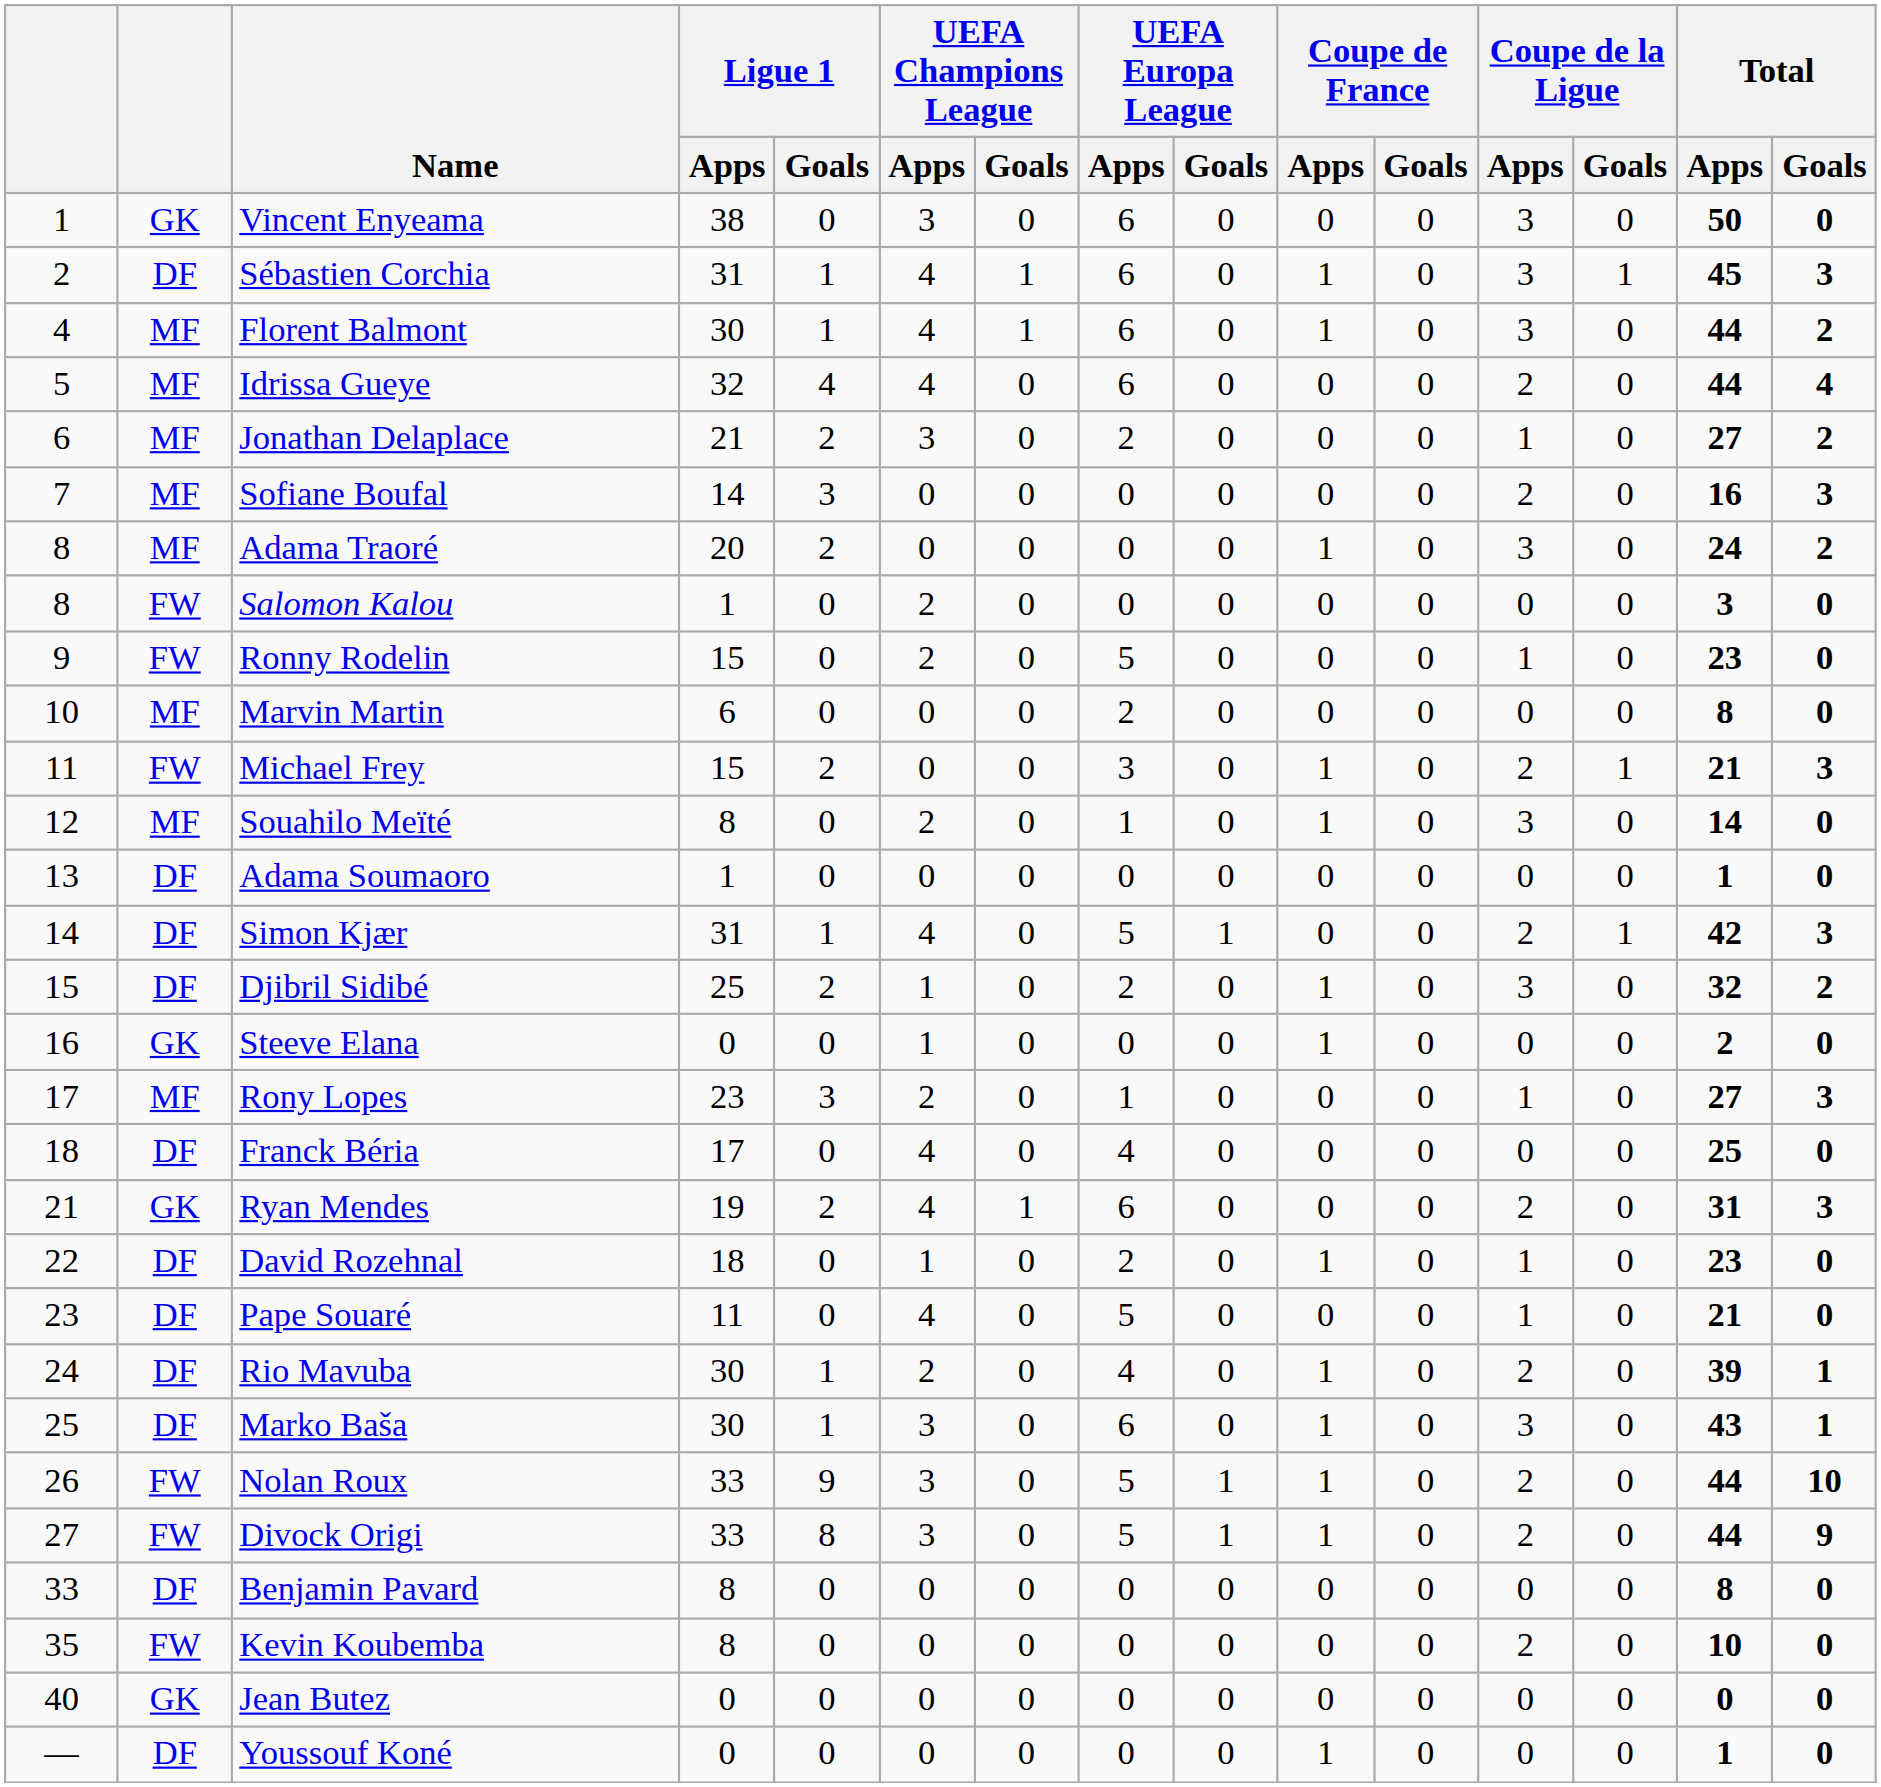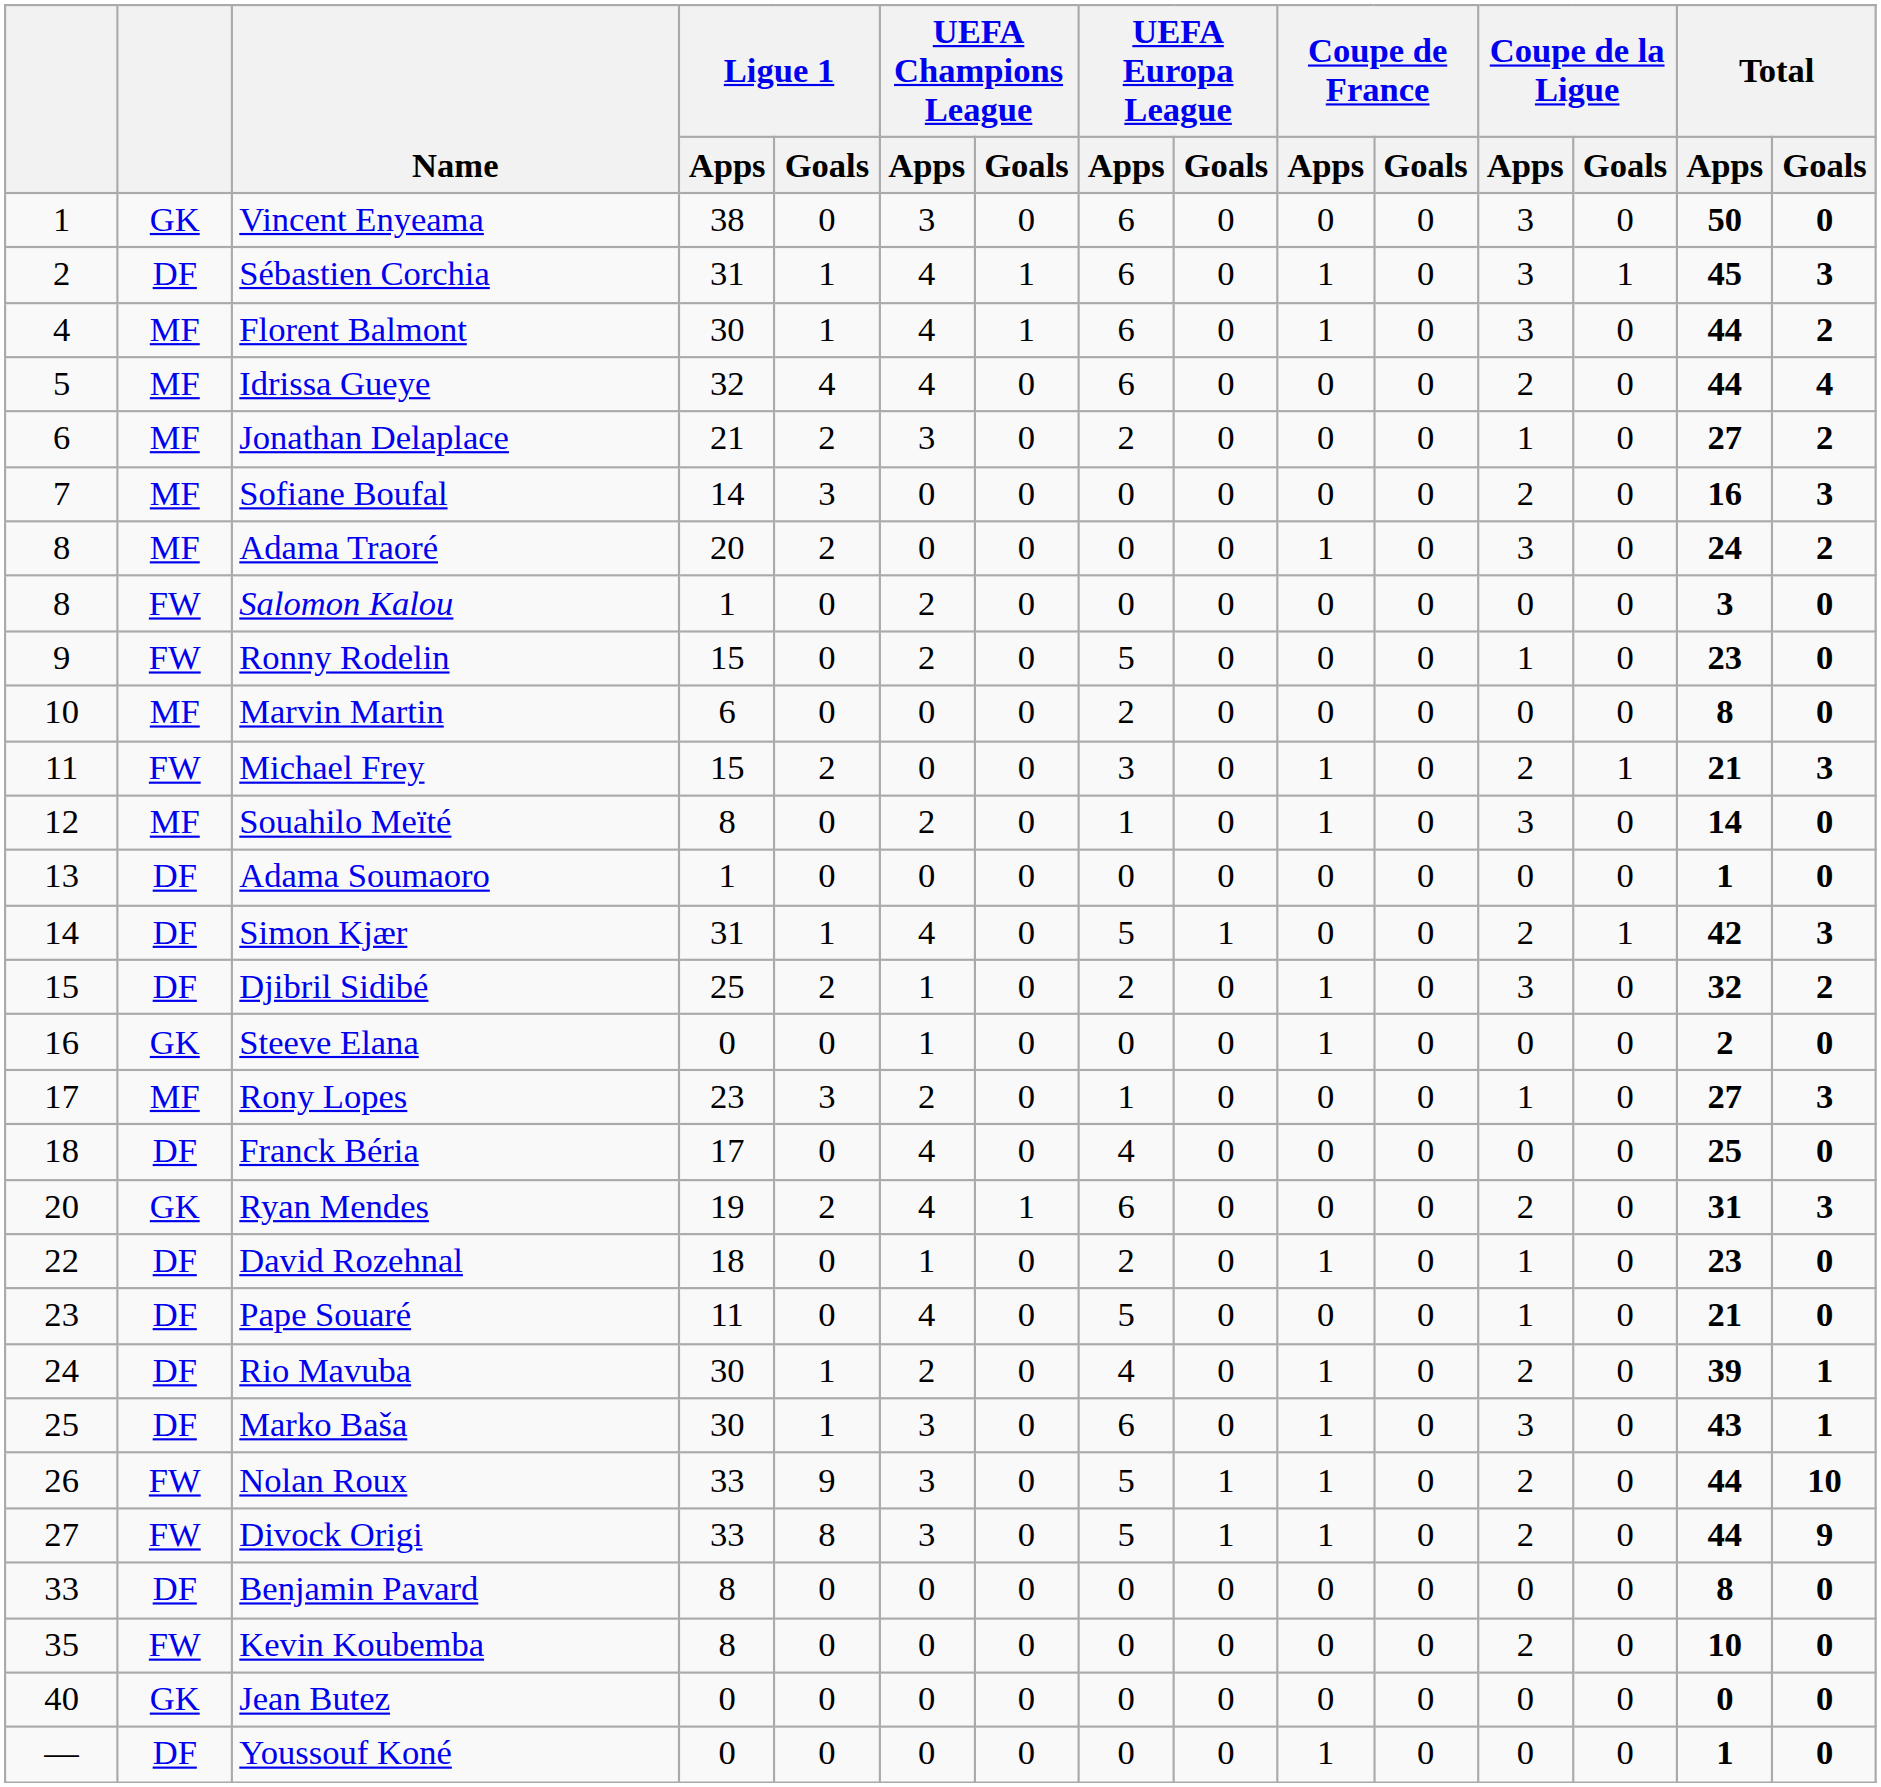 <table class="wikitable sortable" style="text-align:center;">
 <tr>
 <th rowspan="2" width="45" valign="bottom"></th>
 <th rowspan="2" width="45" valign="bottom"></th>
 <th rowspan="2" width="200" valign="bottom">Name</th>
 <th colspan="2" width="85"><a href='#'>Ligue 1</a></th>
 <th colspan="2" width="85"><a href='#'>UEFA Champions League</a></th>
 <th colspan="2" width="85"><a href='#'>UEFA Europa League</a></th>
 <th colspan="2" width="85"><a href='#'>Coupe de France</a></th>
 <th colspan="2" width="85"><a href='#'>Coupe de la Ligue</a></th>
 <th colspan="2" width="85">Total</th>
 </tr>
 <tr>
 <th>Apps</th>
 <th>Goals</th>
 <th>Apps</th>
 <th>Goals</th>
 <th>Apps</th>
 <th>Goals</th>
 <th>Apps</th>
 <th>Goals</th>
 <th>Apps</th>
 <th>Goals</th>
 <th>Apps</th>
 <th>Goals</th>
 </tr>
 <tr>
 <td>1</td>
 <td><a href='#'>GK</a></td>
 <td align=left> <a href='#'>Vincent Enyeama</a></td>
 <td>38</td>
 <td>0</td>
 <td>3</td>
 <td>0</td>
 <td>6</td>
 <td>0</td>
 <td>0</td>
 <td>0</td>
 <td>3</td>
 <td>0</td>
 <td><strong>50</strong></td>
 <td><strong>0</strong></td>
 </tr>
 <tr>
 <td>2</td>
 <td><a href='#'>DF</a></td>
 <td align=left> <a href='#'>Sébastien Corchia</a></td>
 <td>31</td>
 <td>1</td>
 <td>4</td>
 <td>1</td>
 <td>6</td>
 <td>0</td>
 <td>1</td>
 <td>0</td>
 <td>3</td>
 <td>1</td>
 <td><strong>45</strong></td>
 <td><strong>3</strong></td>
 </tr>
 <tr>
 <td>4</td>
 <td><a href='#'>MF</a></td>
 <td align=left> <a href='#'>Florent Balmont</a></td>
 <td>30</td>
 <td>1</td>
 <td>4</td>
 <td>1</td>
 <td>6</td>
 <td>0</td>
 <td>1</td>
 <td>0</td>
 <td>3</td>
 <td>0</td>
 <td><strong>44</strong></td>
 <td><strong>2</strong></td>
 </tr>
 <tr>
 <td>5</td>
 <td><a href='#'>MF</a></td>
 <td align=left> <a href='#'>Idrissa Gueye</a></td>
 <td>32</td>
 <td>4</td>
 <td>4</td>
 <td>0</td>
 <td>6</td>
 <td>0</td>
 <td>0</td>
 <td>0</td>
 <td>2</td>
 <td>0</td>
 <td><strong>44</strong></td>
 <td><strong>4</strong></td>
 </tr>
 <tr>
 <td>6</td>
 <td><a href='#'>MF</a></td>
 <td align=left> <a href='#'>Jonathan Delaplace</a></td>
 <td>21</td>
 <td>2</td>
 <td>3</td>
 <td>0</td>
 <td>2</td>
 <td>0</td>
 <td>0</td>
 <td>0</td>
 <td>1</td>
 <td>0</td>
 <td><strong>27</strong></td>
 <td><strong>2</strong></td>
 </tr>
 <tr>
 <td>7</td>
 <td><a href='#'>MF</a></td>
 <td align=left> <a href='#'>Sofiane Boufal</a></td>
 <td>14</td>
 <td>3</td>
 <td>0</td>
 <td>0</td>
 <td>0</td>
 <td>0</td>
 <td>0</td>
 <td>0</td>
 <td>2</td>
 <td>0</td>
 <td><strong>16</strong></td>
 <td><strong>3</strong></td>
 </tr>
 <tr>
 <td>8</td>
 <td><a href='#'>MF</a></td>
 <td align=left> <a href='#'>Adama Traoré</a></td>
 <td>20</td>
 <td>2</td>
 <td>0</td>
 <td>0</td>
 <td>0</td>
 <td>0</td>
 <td>1</td>
 <td>0</td>
 <td>3</td>
 <td>0</td>
 <td><strong>24</strong></td>
 <td><strong>2</strong></td>
 </tr>
 <tr>
 <td>8</td>
 <td><a href='#'>FW</a></td>
 <td align=left> <em><a href='#'>Salomon Kalou</a></em></td>
 <td>1</td>
 <td>0</td>
 <td>2</td>
 <td>0</td>
 <td>0</td>
 <td>0</td>
 <td>0</td>
 <td>0</td>
 <td>0</td>
 <td>0</td>
 <td><strong>3</strong></td>
 <td><strong>0</strong></td>
 </tr>
 <tr>
 <td>9</td>
 <td><a href='#'>FW</a></td>
 <td align=left> <a href='#'>Ronny Rodelin</a></td>
 <td>15</td>
 <td>0</td>
 <td>2</td>
 <td>0</td>
 <td>5</td>
 <td>0</td>
 <td>0</td>
 <td>0</td>
 <td>1</td>
 <td>0</td>
 <td><strong>23</strong></td>
 <td><strong>0</strong></td>
 </tr>
 <tr>
 <td>10</td>
 <td><a href='#'>MF</a></td>
 <td align=left> <a href='#'>Marvin Martin</a></td>
 <td>6</td>
 <td>0</td>
 <td>0</td>
 <td>0</td>
 <td>2</td>
 <td>0</td>
 <td>0</td>
 <td>0</td>
 <td>0</td>
 <td>0</td>
 <td><strong>8</strong></td>
 <td><strong>0</strong></td>
 </tr>
 <tr>
 <td>11</td>
 <td><a href='#'>FW</a></td>
 <td align=left> <a href='#'>Michael Frey</a></td>
 <td>15</td>
 <td>2</td>
 <td>0</td>
 <td>0</td>
 <td>3</td>
 <td>0</td>
 <td>1</td>
 <td>0</td>
 <td>2</td>
 <td>1</td>
 <td><strong>21</strong></td>
 <td><strong>3</strong></td>
 </tr>
 <tr>
 <td>12</td>
 <td><a href='#'>MF</a></td>
 <td align=left> <a href='#'>Souahilo Meïté</a></td>
 <td>8</td>
 <td>0</td>
 <td>2</td>
 <td>0</td>
 <td>1</td>
 <td>0</td>
 <td>1</td>
 <td>0</td>
 <td>3</td>
 <td>0</td>
 <td><strong>14</strong></td>
 <td><strong>0</strong></td>
 </tr>
 <tr>
 <td>13</td>
 <td><a href='#'>DF</a></td>
 <td align=left> <a href='#'>Adama Soumaoro</a></td>
 <td>1</td>
 <td>0</td>
 <td>0</td>
 <td>0</td>
 <td>0</td>
 <td>0</td>
 <td>0</td>
 <td>0</td>
 <td>0</td>
 <td>0</td>
 <td><strong>1</strong></td>
 <td><strong>0</strong></td>
 </tr>
 <tr>
 <td>14</td>
 <td><a href='#'>DF</a></td>
 <td align=left> <a href='#'>Simon Kjær</a></td>
 <td>31</td>
 <td>1</td>
 <td>4</td>
 <td>0</td>
 <td>5</td>
 <td>1</td>
 <td>0</td>
 <td>0</td>
 <td>2</td>
 <td>1</td>
 <td><strong>42</strong></td>
 <td><strong>3</strong></td>
 </tr>
 <tr>
 <td>15</td>
 <td><a href='#'>DF</a></td>
 <td align=left> <a href='#'>Djibril Sidibé</a></td>
 <td>25</td>
 <td>2</td>
 <td>1</td>
 <td>0</td>
 <td>2</td>
 <td>0</td>
 <td>1</td>
 <td>0</td>
 <td>3</td>
 <td>0</td>
 <td><strong>32</strong></td>
 <td><strong>2</strong></td>
 </tr>
 <tr>
 <td>16</td>
 <td><a href='#'>GK</a></td>
 <td align=left> <a href='#'>Steeve Elana</a></td>
 <td>0</td>
 <td>0</td>
 <td>1</td>
 <td>0</td>
 <td>0</td>
 <td>0</td>
 <td>1</td>
 <td>0</td>
 <td>0</td>
 <td>0</td>
 <td><strong>2</strong></td>
 <td><strong>0</strong></td>
 </tr>
 <tr>
 <td>17</td>
 <td><a href='#'>MF</a></td>
 <td align=left> <a href='#'>Rony Lopes</a></td>
 <td>23</td>
 <td>3</td>
 <td>2</td>
 <td>0</td>
 <td>1</td>
 <td>0</td>
 <td>0</td>
 <td>0</td>
 <td>1</td>
 <td>0</td>
 <td><strong>27</strong></td>
 <td><strong>3</strong></td>
 </tr>
 <tr>
 <td>18</td>
 <td><a href='#'>DF</a></td>
 <td align=left> <a href='#'>Franck Béria</a></td>
 <td>17</td>
 <td>0</td>
 <td>4</td>
 <td>0</td>
 <td>4</td>
 <td>0</td>
 <td>0</td>
 <td>0</td>
 <td>0</td>
 <td>0</td>
 <td><strong>25</strong></td>
 <td><strong>0</strong></td>
 </tr>
 <tr>
-<td>21</td>
+<td>20</td>
 <td><a href='#'>GK</a></td>
 <td align=left> <a href='#'>Ryan Mendes</a></td>
 <td>19</td>
 <td>2</td>
 <td>4</td>
 <td>1</td>
 <td>6</td>
 <td>0</td>
 <td>0</td>
 <td>0</td>
 <td>2</td>
 <td>0</td>
 <td><strong>31</strong></td>
 <td><strong>3</strong></td>
 </tr>
 <tr>
 <td>22</td>
 <td><a href='#'>DF</a></td>
 <td align=left> <a href='#'>David Rozehnal</a></td>
 <td>18</td>
 <td>0</td>
 <td>1</td>
 <td>0</td>
 <td>2</td>
 <td>0</td>
 <td>1</td>
 <td>0</td>
 <td>1</td>
 <td>0</td>
 <td><strong>23</strong></td>
 <td><strong>0</strong></td>
 </tr>
 <tr>
 <td>23</td>
 <td><a href='#'>DF</a></td>
 <td align=left> <a href='#'>Pape Souaré</a></td>
 <td>11</td>
 <td>0</td>
 <td>4</td>
 <td>0</td>
 <td>5</td>
 <td>0</td>
 <td>0</td>
 <td>0</td>
 <td>1</td>
 <td>0</td>
 <td><strong>21</strong></td>
 <td><strong>0</strong></td>
 </tr>
 <tr>
 <td>24</td>
 <td><a href='#'>DF</a></td>
 <td align=left> <a href='#'>Rio Mavuba</a></td>
 <td>30</td>
 <td>1</td>
 <td>2</td>
 <td>0</td>
 <td>4</td>
 <td>0</td>
 <td>1</td>
 <td>0</td>
 <td>2</td>
 <td>0</td>
 <td><strong>39</strong></td>
 <td><strong>1</strong></td>
 </tr>
 <tr>
 <td>25</td>
 <td><a href='#'>DF</a></td>
 <td align=left> <a href='#'>Marko Baša</a></td>
 <td>30</td>
 <td>1</td>
 <td>3</td>
 <td>0</td>
 <td>6</td>
 <td>0</td>
 <td>1</td>
 <td>0</td>
 <td>3</td>
 <td>0</td>
 <td><strong>43</strong></td>
 <td><strong>1</strong></td>
 </tr>
 <tr>
 <td>26</td>
 <td><a href='#'>FW</a></td>
 <td align=left> <a href='#'>Nolan Roux</a></td>
 <td>33</td>
 <td>9</td>
 <td>3</td>
 <td>0</td>
 <td>5</td>
 <td>1</td>
 <td>1</td>
 <td>0</td>
 <td>2</td>
 <td>0</td>
 <td><strong>44</strong></td>
 <td><strong>10</strong></td>
 </tr>
 <tr>
 <td>27</td>
 <td><a href='#'>FW</a></td>
 <td align=left> <a href='#'>Divock Origi</a></td>
 <td>33</td>
 <td>8</td>
 <td>3</td>
 <td>0</td>
 <td>5</td>
 <td>1</td>
 <td>1</td>
 <td>0</td>
 <td>2</td>
 <td>0</td>
 <td><strong>44</strong></td>
 <td><strong>9</strong></td>
 </tr>
 <tr>
 <td>33</td>
 <td><a href='#'>DF</a></td>
 <td align=left> <a href='#'>Benjamin Pavard</a></td>
 <td>8</td>
 <td>0</td>
 <td>0</td>
 <td>0</td>
 <td>0</td>
 <td>0</td>
 <td>0</td>
 <td>0</td>
 <td>0</td>
 <td>0</td>
 <td><strong>8</strong></td>
 <td><strong>0</strong></td>
 </tr>
 <tr>
 <td>35</td>
 <td><a href='#'>FW</a></td>
 <td align=left> <a href='#'>Kevin Koubemba</a></td>
 <td>8</td>
 <td>0</td>
 <td>0</td>
 <td>0</td>
 <td>0</td>
 <td>0</td>
 <td>0</td>
 <td>0</td>
 <td>2</td>
 <td>0</td>
 <td><strong>10</strong></td>
 <td><strong>0</strong></td>
 </tr>
 <tr>
 <td>40</td>
 <td><a href='#'>GK</a></td>
 <td align=left> <a href='#'>Jean Butez</a></td>
 <td>0</td>
 <td>0</td>
 <td>0</td>
 <td>0</td>
 <td>0</td>
 <td>0</td>
 <td>0</td>
 <td>0</td>
 <td>0</td>
 <td>0</td>
 <td><strong>0</strong></td>
 <td><strong>0</strong></td>
 </tr>
 <tr>
 <td>—</td>
 <td><a href='#'>DF</a></td>
 <td align=left> <a href='#'>Youssouf Koné</a></td>
 <td>0</td>
 <td>0</td>
 <td>0</td>
 <td>0</td>
 <td>0</td>
 <td>0</td>
 <td>1</td>
 <td>0</td>
 <td>0</td>
 <td>0</td>
 <td><strong>1</strong></td>
 <td><strong>0</strong></td>
 </tr>
 <tr>
 </tr>
 </table>
